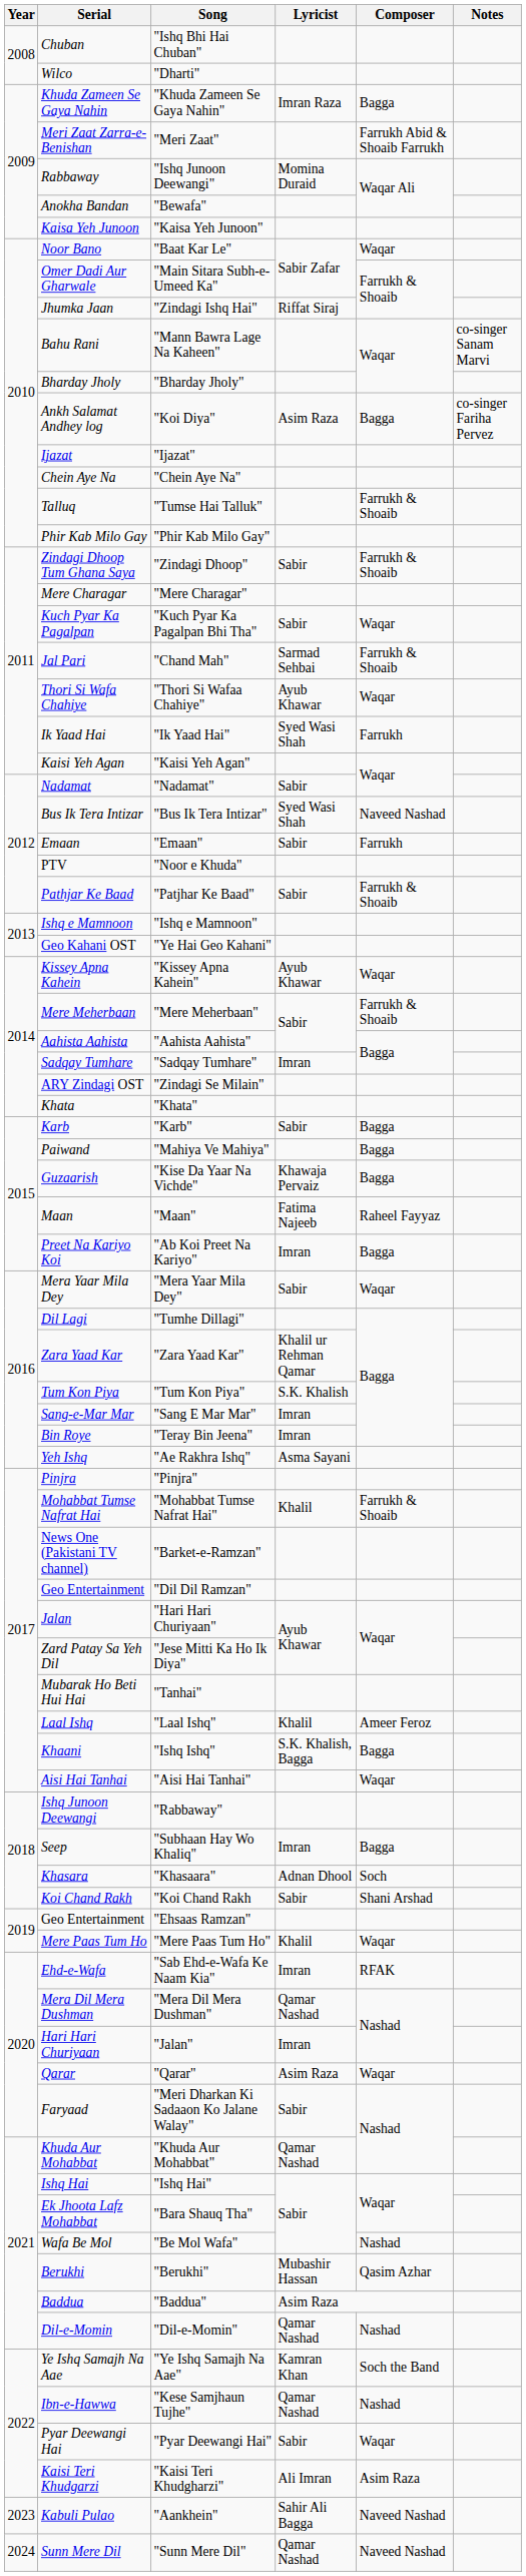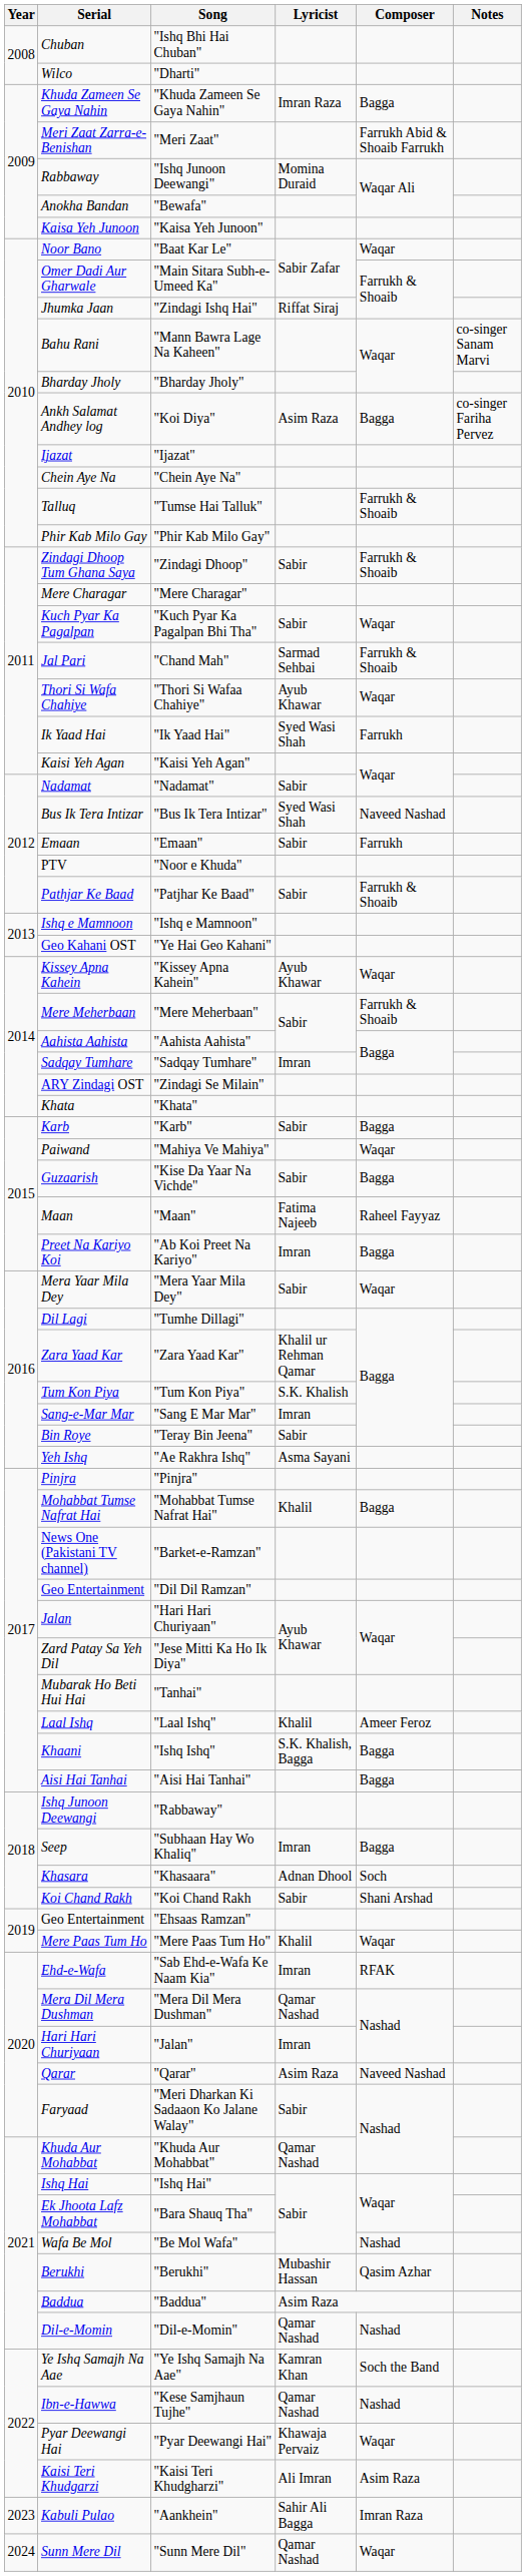 <table class="wikitable">
 <tr>
 <th>Year</th>
 <th>Serial</th>
 <th>Song</th>
 <th>Lyricist</th>
 <th>Composer</th>
 <th>Notes</th>
 </tr>
 <tr>
 <td rowspan="2">2008</td>
 <td><em>Chuban</em></td>
 <td>"Ishq Bhi Hai Chuban"</td>
 <td></td>
 <td></td>
 <td></td>
 </tr>
 <tr>
 <td><em>Wilco</em></td>
 <td>"Dharti"</td>
 <td></td>
 <td></td>
 <td></td>
 </tr>
 <tr>
 <td rowspan="5">2009</td>
 <td><em><a href='#'>Khuda Zameen Se Gaya Nahin</a></em></td>
 <td>"Khuda Zameen Se Gaya Nahin"</td>
 <td>Imran Raza</td>
 <td>Bagga</td>
 <td></td>
 </tr>
 <tr>
 <td><em><a href='#'>Meri Zaat Zarra-e-Benishan</a></em></td>
 <td>"Meri Zaat"</td>
 <td></td>
 <td>Farrukh Abid & Shoaib Farrukh</td>
 <td></td>
 </tr>
 <tr>
 <td><em>Rabbaway</em></td>
 <td>"Ishq Junoon Deewangi"</td>
 <td>Momina Duraid</td>
 <td rowspan="2">Waqar Ali</td>
 <td></td>
 </tr>
 <tr>
 <td><em>Anokha Bandan</em></td>
 <td>"Bewafa"</td>
 <td></td>
 <td></td>
 </tr>
 <tr>
 <td><em><a href='#'>Kaisa Yeh Junoon</a></em></td>
 <td>"Kaisa Yeh Junoon"</td>
 <td></td>
 <td></td>
 <td></td>
 </tr>
 <tr>
 <td rowspan="10">2010</td>
 <td><em><a href='#'>Noor Bano</a></em></td>
 <td>"Baat Kar Le"</td>
 <td rowspan=2>Sabir Zafar</td>
 <td>Waqar</td>
 <td></td>
 </tr>
 <tr>
 <td><em><a href='#'>Omer Dadi Aur Gharwale</a></em></td>
 <td>"Main Sitara Subh-e-Umeed Ka"</td>
 <td rowspan="2">Farrukh & Shoaib</td>
 <td></td>
 </tr>
 <tr>
 <td><em>Jhumka Jaan</em></td>
 <td>"Zindagi Ishq Hai"</td>
 <td>Riffat Siraj</td>
 <td></td>
 </tr>
 <tr>
 <td><em>Bahu Rani</em></td>
 <td>"Mann Bawra Lage Na Kaheen"</td>
 <td></td>
 <td rowspan="2">Waqar</td>
 <td>co-singer Sanam Marvi</td>
 </tr>
 <tr>
 <td><em>Bharday Jholy</em></td>
 <td>"Bharday Jholy"</td>
 <td></td>
 <td></td>
 </tr>
 <tr>
 <td><em>Ankh Salamat Andhey log</em></td>
 <td>"Koi Diya"</td>
 <td>Asim Raza</td>
 <td>Bagga</td>
 <td>co-singer Fariha Pervez</td>
 </tr>
 <tr>
 <td><em><a href='#'>Ijazat</a></em></td>
 <td>"Ijazat"</td>
 <td></td>
 <td></td>
 <td></td>
 </tr>
 <tr>
 <td><em>Chein Aye Na</em></td>
 <td>"Chein Aye Na"</td>
 <td></td>
 <td></td>
 <td></td>
 </tr>
 <tr>
 <td><em>Talluq</em></td>
 <td>"Tumse Hai Talluk"</td>
 <td></td>
 <td>Farrukh & Shoaib</td>
 <td></td>
 </tr>
 <tr>
 <td><em>Phir Kab Milo Gay</em></td>
 <td>"Phir Kab Milo Gay"</td>
 <td></td>
 <td></td>
 <td></td>
 </tr>
 <tr>
 <td rowspan="7">2011</td>
 <td><em><a href='#'>Zindagi Dhoop Tum Ghana Saya</a></em></td>
 <td>"Zindagi Dhoop"</td>
 <td>Sabir</td>
 <td>Farrukh & Shoaib</td>
 <td></td>
 </tr>
 <tr>
 <td><em>Mere Charagar</em></td>
 <td>"Mere Charagar"</td>
 <td></td>
 <td></td>
 <td></td>
 </tr>
 <tr>
 <td><em><a href='#'>Kuch Pyar Ka Pagalpan</a></em></td>
 <td>"Kuch Pyar Ka Pagalpan Bhi Tha"</td>
 <td>Sabir</td>
 <td>Waqar</td>
 <td></td>
 </tr>
 <tr>
 <td><em><a href='#'>Jal Pari</a></em></td>
 <td>"Chand Mah"</td>
 <td>Sarmad Sehbai</td>
 <td>Farrukh & Shoaib</td>
 <td></td>
 </tr>
 <tr>
 <td><em><a href='#'>Thori Si Wafa Chahiye</a></em></td>
 <td>"Thori Si Wafaa Chahiye"</td>
 <td>Ayub Khawar</td>
 <td>Waqar</td>
 <td></td>
 </tr>
 <tr>
 <td><em>Ik Yaad Hai</em></td>
 <td>"Ik Yaad Hai"</td>
 <td>Syed Wasi Shah</td>
 <td>Farrukh</td>
 <td></td>
 </tr>
 <tr>
 <td><em>Kaisi Yeh Agan</em></td>
 <td>"Kaisi Yeh Agan"</td>
 <td></td>
 <td rowspan=2>Waqar</td>
 <td></td>
 </tr>
 <tr>
 <td rowspan="5">2012</td>
 <td><em><a href='#'>Nadamat</a></em></td>
 <td>"Nadamat"</td>
 <td>Sabir</td>
 <td></td>
 </tr>
 <tr>
 <td><em>Bus Ik Tera Intizar</em></td>
 <td>"Bus Ik Tera Intizar"</td>
 <td>Syed Wasi Shah</td>
 <td>Naveed Nashad</td>
 <td></td>
 </tr>
 <tr>
 <td><em>Emaan</em></td>
 <td>"Emaan"</td>
 <td>Sabir</td>
 <td>Farrukh</td>
 <td></td>
 </tr>
 <tr>
 <td>PTV</td>
 <td>"Noor e Khuda"</td>
 <td></td>
 <td></td>
 <td></td>
 </tr>
 <tr>
 <td><em><a href='#'>Pathjar Ke Baad</a></em></td>
 <td>"Patjhar Ke Baad"</td>
 <td>Sabir</td>
 <td>Farrukh & Shoaib</td>
 <td></td>
 </tr>
 <tr>
 <td rowspan="2">2013</td>
 <td><em><a href='#'>Ishq e Mamnoon</a></em></td>
 <td>"Ishq e Mamnoon"</td>
 <td></td>
 <td></td>
 <td></td>
 </tr>
 <tr>
 <td><a href='#'>Geo Kahani</a> OST</td>
 <td>"Ye Hai Geo Kahani"</td>
 <td></td>
 <td></td>
 <td></td>
 </tr>
 <tr>
 <td rowspan="6">2014</td>
 <td><em><a href='#'>Kissey Apna Kahein</a></em></td>
 <td>"Kissey Apna Kahein"</td>
 <td>Ayub Khawar</td>
 <td>Waqar</td>
 <td></td>
 </tr>
 <tr>
 <td><em><a href='#'>Mere Meherbaan</a></em></td>
 <td>"Mere Meherbaan"</td>
 <td rowspan=2>Sabir</td>
 <td>Farrukh & Shoaib</td>
 <td></td>
 </tr>
 <tr>
 <td><em><a href='#'>Aahista Aahista</a></em></td>
 <td>"Aahista Aahista"</td>
 <td rowspan=2>Bagga</td>
 <td></td>
 </tr>
 <tr>
 <td><em><a href='#'>Sadqay Tumhare</a></em></td>
 <td>"Sadqay Tumhare"</td>
 <td>Imran</td>
 <td></td>
 </tr>
 <tr>
 <td><a href='#'>ARY Zindagi</a> OST</td>
 <td>"Zindagi Se Milain"</td>
 <td></td>
 <td></td>
 <td></td>
 </tr>
 <tr>
 <td><em>Khata</em></td>
 <td>"Khata"</td>
 <td></td>
 <td></td>
 <td></td>
 </tr>
 <tr>
 <td rowspan="5">2015</td>
 <td><em><a href='#'>Karb</a></em></td>
 <td>"Karb"</td>
 <td>Sabir</td>
 <td>Bagga</td>
 <td></td>
 </tr>
 <tr>
 <td><em>Paiwand</em></td>
 <td>"Mahiya Ve Mahiya"</td>
 <td></td>
-<td>Bagga</td>
+<td>Waqar</td>
 <td></td>
 </tr>
 <tr>
 <td><em><a href='#'>Guzaarish</a></em></td>
 <td>"Kise Da Yaar Na Vichde"</td>
-<td>Khawaja Pervaiz</td>
+<td>Sabir</td>
 <td>Bagga</td>
 <td></td>
 </tr>
 <tr>
 <td><em>Maan</em></td>
 <td>"Maan"</td>
 <td>Fatima Najeeb</td>
 <td>Raheel Fayyaz</td>
 <td></td>
 </tr>
 <tr>
 <td><em><a href='#'>Preet Na Kariyo Koi</a></em></td>
 <td>"Ab Koi Preet Na Kariyo"</td>
 <td>Imran</td>
 <td>Bagga</td>
 <td></td>
 </tr>
 <tr>
 <td rowspan="7">2016</td>
 <td><em>Mera Yaar Mila Dey</em></td>
 <td>"Mera Yaar Mila Dey"</td>
 <td>Sabir</td>
 <td>Waqar</td>
 <td></td>
 </tr>
 <tr>
 <td><em><a href='#'>Dil Lagi</a></em></td>
 <td>"Tumhe Dillagi"</td>
 <td></td>
 <td rowspan=5>Bagga</td>
 <td></td>
 </tr>
 <tr>
 <td><em><a href='#'>Zara Yaad Kar</a></em></td>
 <td>"Zara Yaad Kar"</td>
 <td>Khalil ur Rehman Qamar</td>
 <td></td>
 </tr>
 <tr>
 <td><em><a href='#'>Tum Kon Piya</a></em></td>
 <td>"Tum Kon Piya"</td>
 <td>S.K. Khalish</td>
 <td></td>
 </tr>
 <tr>
 <td><em><a href='#'>Sang-e-Mar Mar</a></em></td>
 <td>"Sang E Mar Mar"</td>
 <td>Imran</td>
 <td></td>
 </tr>
 <tr>
 <td><em><a href='#'>Bin Roye</a></em></td>
 <td>"Teray Bin Jeena"</td>
-<td>Imran</td>
+<td>Sabir</td>
 <td></td>
 </tr>
 <tr>
 <td><em><a href='#'>Yeh Ishq</a></em></td>
 <td>"Ae Rakhra Ishq"</td>
 <td>Asma Sayani</td>
 <td></td>
 <td></td>
 </tr>
 <tr>
 <td rowspan="10">2017</td>
 <td><em><a href='#'>Pinjra</a></em></td>
 <td>"Pinjra"</td>
 <td></td>
 <td></td>
 <td></td>
 </tr>
 <tr>
 <td><em><a href='#'>Mohabbat Tumse Nafrat Hai</a></em></td>
 <td>"Mohabbat Tumse Nafrat Hai"</td>
 <td>Khalil</td>
-<td>Farrukh & Shoaib</td>
+<td>Bagga</td>
 <td></td>
 </tr>
 <tr>
 <td><a href='#'>News One (Pakistani TV channel)</a></td>
 <td>"Barket-e-Ramzan"</td>
 <td></td>
 <td></td>
 <td></td>
 </tr>
 <tr>
 <td><a href='#'>Geo Entertainment</a></td>
 <td>"Dil Dil Ramzan"</td>
 <td></td>
 <td></td>
 <td></td>
 </tr>
 <tr>
 <td><em><a href='#'>Jalan</a></em></td>
 <td>"Hari Hari Churiyaan"</td>
 <td rowspan="2">Ayub Khawar</td>
 <td rowspan=2=>Waqar</td>
 <td></td>
 </tr>
 <tr>
 <td><em>Zard Patay Sa Yeh Dil</em></td>
 <td>"Jese Mitti Ka Ho Ik Diya"</td>
 <td></td>
 </tr>
 <tr>
 <td><em>Mubarak Ho Beti Hui Hai</em></td>
 <td>"Tanhai"</td>
 <td></td>
 <td></td>
 <td></td>
 </tr>
 <tr>
 <td><em><a href='#'>Laal Ishq</a></em></td>
 <td>"Laal Ishq"</td>
 <td>Khalil</td>
 <td>Ameer Feroz</td>
 <td></td>
 </tr>
 <tr>
 <td><em><a href='#'>Khaani</a></em></td>
 <td>"Ishq Ishq"</td>
 <td>S.K. Khalish, Bagga</td>
 <td>Bagga</td>
 <td></td>
 </tr>
 <tr>
 <td><em><a href='#'>Aisi Hai Tanhai</a></em></td>
 <td>"Aisi Hai Tanhai"</td>
 <td></td>
-<td>Waqar</td>
+<td>Bagga</td>
 <td></td>
 </tr>
 <tr>
 <td rowspan="4">2018</td>
 <td><em><a href='#'>Ishq Junoon Deewangi</a></em></td>
 <td>"Rabbaway"</td>
 <td></td>
 <td></td>
 <td></td>
 </tr>
 <tr>
 <td><em>Seep</em></td>
 <td>"Subhaan Hay Wo Khaliq"</td>
 <td>Imran</td>
 <td>Bagga</td>
 <td></td>
 </tr>
 <tr>
 <td><em><a href='#'>Khasara</a></em></td>
 <td>"Khasaara"</td>
 <td>Adnan Dhool</td>
 <td>Soch</td>
 <td></td>
 </tr>
 <tr>
 <td><em><a href='#'>Koi Chand Rakh</a></em></td>
 <td>"Koi Chand Rakh</td>
 <td>Sabir</td>
 <td>Shani Arshad</td>
 <td></td>
 </tr>
 <tr>
 <td rowspan="2">2019</td>
 <td>Geo Entertainment</td>
 <td>"Ehsaas Ramzan"</td>
 <td></td>
 <td></td>
 <td></td>
 </tr>
 <tr>
 <td><em><a href='#'>Mere Paas Tum Ho</a></em></td>
 <td>"Mere Paas Tum Ho"</td>
 <td>Khalil</td>
 <td>Waqar</td>
 <td></td>
 </tr>
 <tr>
 <td rowspan="5">2020</td>
 <td><em><a href='#'>Ehd-e-Wafa</a></em></td>
 <td>"Sab Ehd-e-Wafa Ke Naam Kia"</td>
 <td>Imran</td>
 <td>RFAK</td>
 <td></td>
 </tr>
 <tr>
 <td><em><a href='#'>Mera Dil Mera Dushman</a></em></td>
 <td>"Mera Dil Mera Dushman"</td>
 <td>Qamar Nashad</td>
 <td rowspan="2">Nashad</td>
 <td></td>
 </tr>
 <tr>
 <td><em><a href='#'>Hari Hari Churiyaan</a></em></td>
 <td>"Jalan"</td>
 <td>Imran</td>
 <td></td>
 </tr>
 <tr>
 <td><em><a href='#'>Qarar</a></em></td>
 <td>"Qarar"</td>
 <td>Asim Raza</td>
-<td>Waqar</td>
+<td>Naveed Nashad</td>
 <td></td>
 </tr>
 <tr>
 <td><em>Faryaad</em></td>
 <td>"Meri Dharkan Ki Sadaaon Ko Jalane Walay"</td>
 <td>Sabir</td>
 <td rowspan="2">Nashad</td>
 <td></td>
 </tr>
 <tr>
 <td rowspan="7">2021</td>
 <td><em><a href='#'>Khuda Aur Mohabbat</a></em></td>
 <td>"Khuda Aur Mohabbat"</td>
 <td>Qamar Nashad</td>
 <td></td>
 </tr>
 <tr>
 <td><em><a href='#'>Ishq Hai</a></em></td>
 <td>"Ishq Hai"</td>
 <td rowspan=3>Sabir</td>
 <td rowspan=2>Waqar</td>
 <td></td>
 </tr>
 <tr>
 <td><em><a href='#'>Ek Jhoota Lafz Mohabbat</a></em></td>
 <td>"Bara Shauq Tha"</td>
 <td></td>
 </tr>
 <tr>
 <td><em>Wafa Be Mol</em></td>
 <td>"Be Mol Wafa"</td>
 <td>Nashad</td>
 <td></td>
 </tr>
 <tr>
 <td><em><a href='#'>Berukhi</a></em></td>
 <td>"Berukhi"</td>
 <td>Mubashir Hassan</td>
 <td>Qasim Azhar</td>
 <td></td>
 </tr>
 <tr>
 <td><em><a href='#'>Baddua</a></em></td>
 <td>"Baddua"</td>
 <td colspan=2>Asim Raza</td>
 <td></td>
 </tr>
 <tr>
 <td><em><a href='#'>Dil-e-Momin</a></em></td>
 <td>"Dil-e-Momin"</td>
 <td>Qamar Nashad</td>
 <td>Nashad</td>
 <td></td>
 </tr>
 <tr>
 <td rowspan=4>2022</td>
 <td><em>Ye Ishq Samajh Na Aae</em></td>
 <td>"Ye Ishq Samajh Na Aae"</td>
 <td>Kamran Khan</td>
 <td>Soch the Band</td>
 <td></td>
 </tr>
 <tr>
 <td><em><a href='#'>Ibn-e-Hawwa</a></em></td>
 <td>"Kese Samjhaun Tujhe"</td>
 <td>Qamar Nashad</td>
 <td>Nashad</td>
 <td></td>
 </tr>
 <tr>
 <td><em>Pyar Deewangi Hai</em></td>
 <td>"Pyar Deewangi Hai"</td>
-<td>Sabir</td>
+<td>Khawaja Pervaiz</td>
 <td>Waqar</td>
 <td></td>
 </tr>
 <tr>
 <td><em><a href='#'>Kaisi Teri Khudgarzi</a></em></td>
 <td>"Kaisi Teri Khudgharzi"</td>
 <td>Ali Imran</td>
 <td>Asim Raza</td>
 <td></td>
 </tr>
 <tr>
 <td>2023</td>
 <td><em><a href='#'>Kabuli Pulao</a></em></td>
 <td>"Aankhein"</td>
 <td>Sahir Ali Bagga</td>
-<td>Naveed Nashad</td>
+<td>Imran Raza</td>
 <td></td>
 </tr>
 <tr>
 <td>2024</td>
 <td><em><a href='#'>Sunn Mere Dil</a></em></td>
 <td>"Sunn Mere Dil"</td>
 <td>Qamar Nashad</td>
-<td>Naveed Nashad</td>
+<td>Waqar</td>
 <td></td>
 </tr>
 </table>
